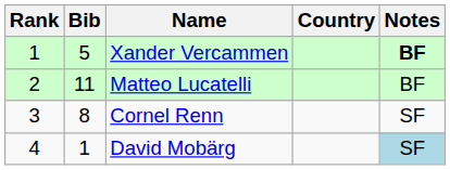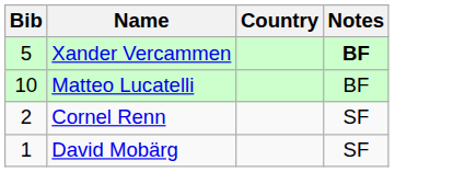 <table class="wikitable" style="text-align:center;">
 <tr>
-<th>Rank</th>
 <th>Bib</th>
 <th>Name</th>
 <th>Country</th>
 <th>Notes</th>
 </tr>
 <tr bgcolor=ccffcc>
-<td>1</td>
 <td>5</td>
 <td align=left><a href='#'>Xander Vercammen</a></td>
 <td align=left></td>
 <td><strong>BF</strong></td>
 </tr>
 <tr bgcolor=ccffcc>
-<td>2</td>
-<td>11</td>
+<td>10</td>
 <td align=left><a href='#'>Matteo Lucatelli</a></td>
 <td align=left></td>
 <td>BF</td>
 </tr>
 <tr>
-<td>3</td>
-<td>8</td>
+<td>2</td>
 <td align=left><a href='#'>Cornel Renn</a></td>
 <td align=left></td>
 <td>SF</td>
 </tr>
 <tr>
-<td>4</td>
 <td>1</td>
 <td align=left><a href='#'>David Mobärg</a></td>
 <td align=left></td>
-<td style="background: lightblue;">SF</td>
+<td>SF</td>
 </tr>
 </table>
